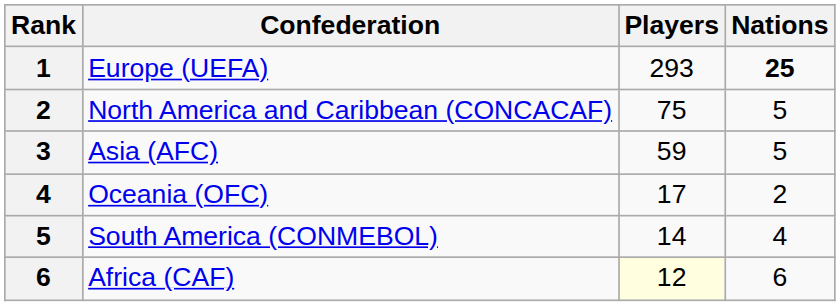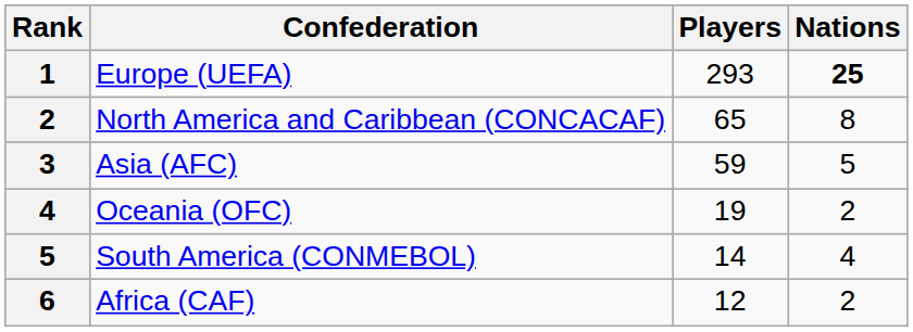 <table class="wikitable sortable" style="text-align: center">
 <tr>
 <th>Rank</th>
 <th>Confederation</th>
 <th>Players</th>
 <th>Nations</th>
 </tr>
 <tr>
 <th>1</th>
 <td style="text-align:left;"><a href='#'>Europe (UEFA)</a></td>
 <td>293</td>
 <td><strong>25</strong></td>
 </tr>
 <tr>
 <th>2</th>
 <td style="text-align:left;"><a href='#'>North America and Caribbean (CONCACAF)</a></td>
-<td>75</td>
-<td>5</td>
+<td>65</td>
+<td>8</td>
 </tr>
 <tr>
 <th rowspan=1>3</th>
 <td style="text-align:left;"><a href='#'>Asia (AFC)</a></td>
 <td>59</td>
 <td>5</td>
 </tr>
 <tr>
 <th>4</th>
 <td style="text-align:left;"><a href='#'>Oceania (OFC)</a></td>
-<td>17</td>
+<td>19</td>
 <td>2</td>
 </tr>
 <tr>
 <th>5</th>
 <td style="text-align:left;"><a href='#'>South America (CONMEBOL)</a></td>
 <td>14</td>
 <td>4</td>
 </tr>
 <tr>
 <th rowspan=1>6</th>
 <td style="text-align:left;"><a href='#'>Africa (CAF)</a></td>
-<td style="background: lightyellow;">12</td>
-<td>6</td>
+<td>12</td>
+<td>2</td>
 </tr>
 </table>
